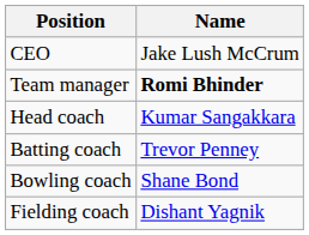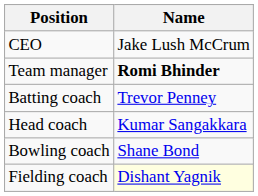 <table class="wikitable">
 <tr>
 <th>Position</th>
 <th>Name</th>
 </tr>
 <tr>
 <td>CEO</td>
 <td>Jake Lush McCrum</td>
 </tr>
 <tr>
 <td>Team manager</td>
 <td><strong>Romi Bhinder</strong></td>
 </tr>
 <tr>
+<td>Batting coach</td>
+<td><a href='#'>Trevor Penney</a></td>
+</tr>
+<tr>
 <td>Head coach</td>
 <td><a href='#'>Kumar Sangakkara</a></td>
-</tr>
-<tr>
-<td>Batting coach</td>
-<td><a href='#'>Trevor Penney</a></td>
 </tr>
 <tr>
 <td>Bowling coach</td>
 <td><a href='#'>Shane Bond</a></td>
 </tr>
 <tr>
 <td>Fielding coach</td>
-<td><a href='#'>Dishant Yagnik</a></td>
+<td style="background: lightyellow;"><a href='#'>Dishant Yagnik</a></td>
 </tr>
 </table>
